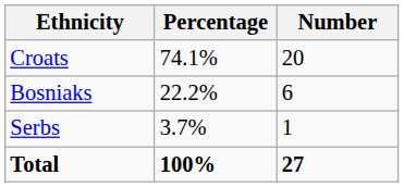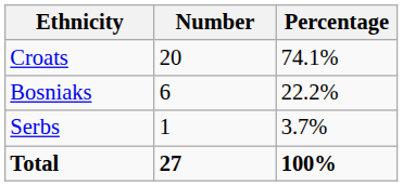 <table class="wikitable">
 <tr>
 <th width="100px">Ethnicity</th>
+<th width="80px">Number</th>
 <th width="80px">Percentage</th>
-<th width="80px">Number</th>
 </tr>
 <tr>
 <td><a href='#'>Croats</a></td>
+<td>20</td>
 <td>74.1%</td>
-<td>20</td>
 </tr>
 <tr>
 <td><a href='#'>Bosniaks</a></td>
+<td>6</td>
 <td>22.2%</td>
-<td>6</td>
 </tr>
 <tr>
 <td><a href='#'>Serbs</a></td>
+<td>1</td>
 <td>3.7%</td>
-<td>1</td>
 </tr>
 <tr>
 <td><strong>Total</strong></td>
+<td><strong>27</strong></td>
 <td><strong>100%</strong></td>
-<td><strong>27</strong></td>
 </tr>
 </table>
